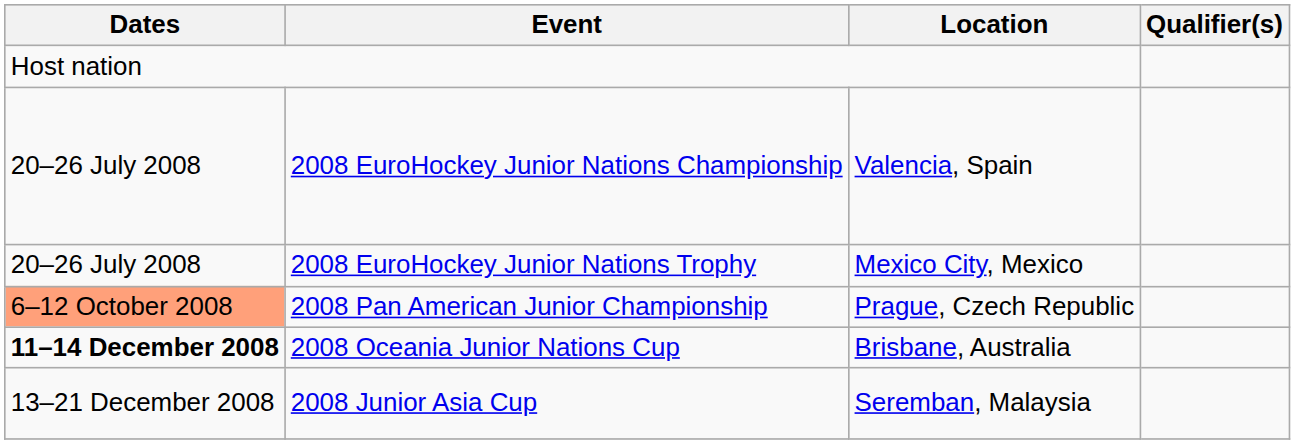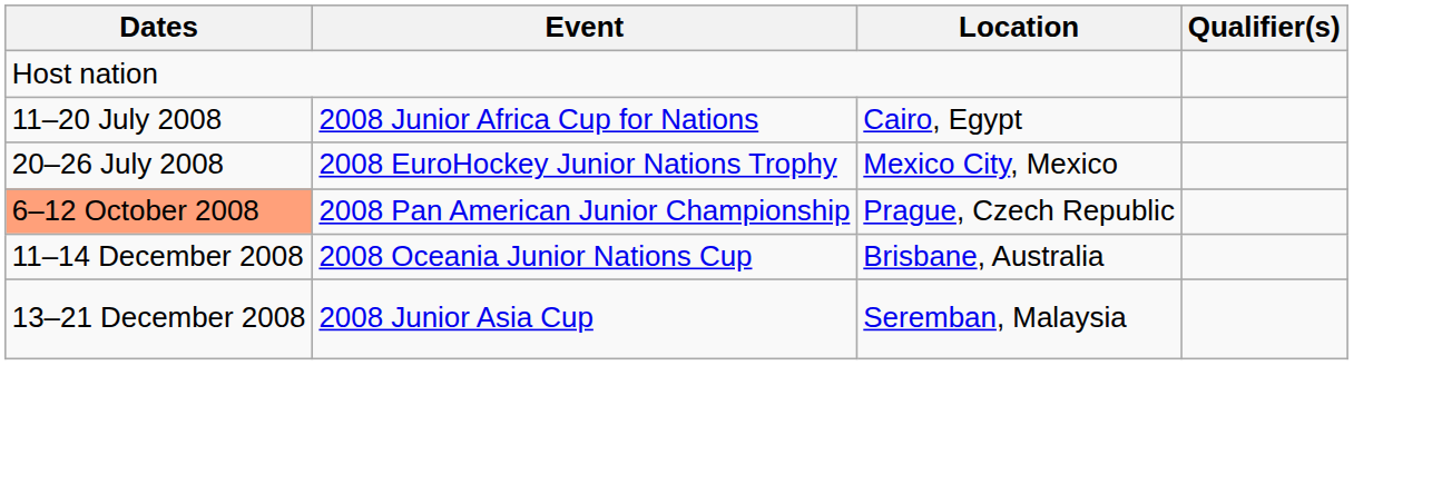 <table class=wikitable>
 <tr>
 <th>Dates</th>
 <th>Event</th>
 <th>Location</th>
 <th>Qualifier(s)</th>
 </tr>
 <tr>
 <td colspan=3>Host nation</td>
 <td></td>
 </tr>
 <tr>
-<td>20–26 July 2008</td>
-<td><a href='#'>2008 EuroHockey Junior Nations Championship</a></td>
-<td><a href='#'>Valencia</a>, Spain</td>
-<td><br><br><br><br><br></td>
+<td>11–20 July 2008</td>
+<td><a href='#'>2008 Junior Africa Cup for Nations</a></td>
+<td><a href='#'>Cairo</a>, Egypt</td>
+<td></td>
 </tr>
 <tr>
 <td>20–26 July 2008</td>
 <td><a href='#'>2008 EuroHockey Junior Nations Trophy</a></td>
 <td><a href='#'>Mexico City</a>, Mexico</td>
 <td></td>
 </tr>
 <tr>
 <td style="background: lightsalmon;">6–12 October 2008</td>
 <td><a href='#'>2008 Pan American Junior Championship</a></td>
 <td><a href='#'>Prague</a>, Czech Republic</td>
 <td><br></td>
 </tr>
 <tr>
-<td><strong>11–14 December 2008</strong></td>
+<td>11–14 December 2008</td>
 <td><a href='#'>2008 Oceania Junior Nations Cup</a></td>
 <td><a href='#'>Brisbane</a>, Australia</td>
 <td><br></td>
 </tr>
 <tr>
 <td>13–21 December 2008</td>
 <td><a href='#'>2008 Junior Asia Cup</a></td>
 <td><a href='#'>Seremban</a>, Malaysia</td>
 <td><br><br></td>
 </tr>
 </table>
